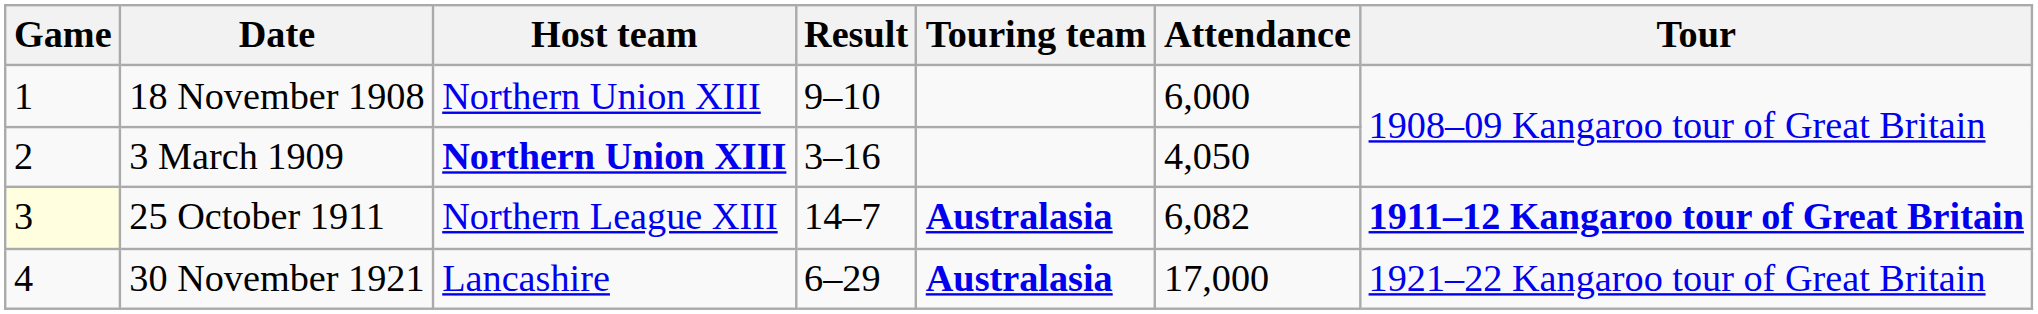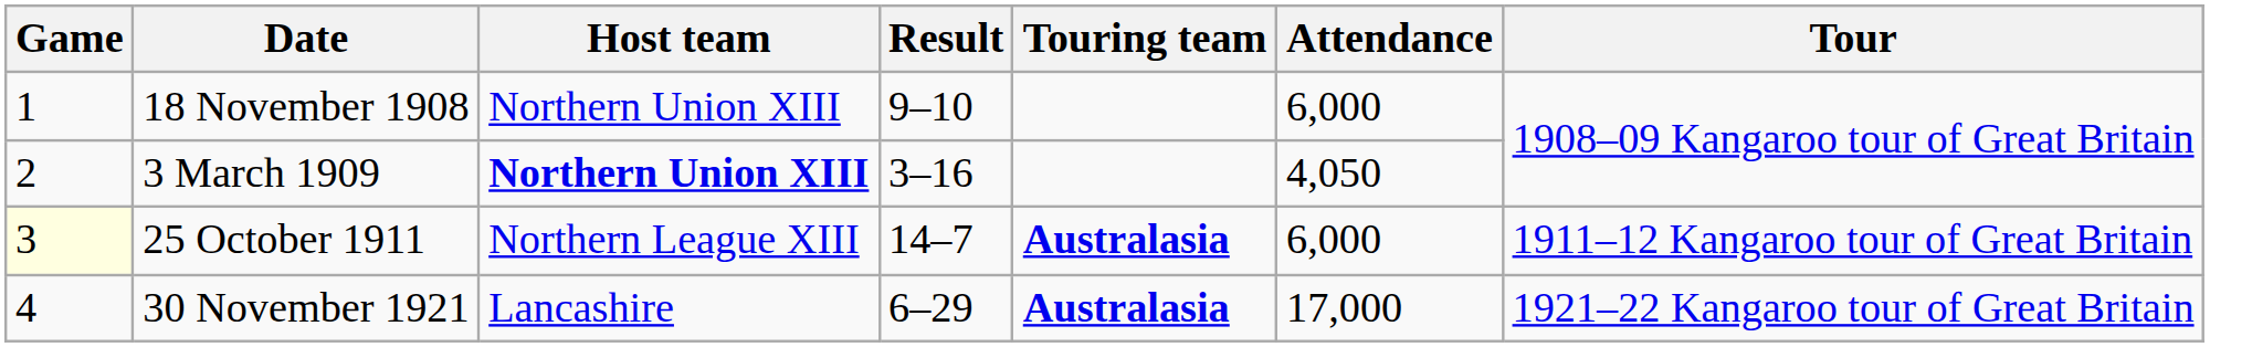 <table class="wikitable">
 <tr>
 <th>Game</th>
 <th>Date</th>
 <th>Host team</th>
 <th>Result</th>
 <th>Touring team</th>
 <th>Attendance</th>
 <th>Tour</th>
 </tr>
 <tr>
 <td>1</td>
 <td>18 November 1908</td>
 <td> <a href='#'>Northern Union XIII</a></td>
 <td>9–10</td>
 <td> <strong></strong></td>
 <td>6,000</td>
 <td rowspan=2><a href='#'>1908–09 Kangaroo tour of Great Britain</a></td>
 </tr>
 <tr>
 <td>2</td>
 <td>3 March 1909</td>
 <td> <strong><a href='#'>Northern Union XIII</a></strong></td>
 <td>3–16</td>
 <td> </td>
 <td>4,050</td>
 </tr>
 <tr>
 <td style="background: lightyellow;">3</td>
 <td>25 October 1911</td>
 <td> <a href='#'>Northern League XIII</a></td>
 <td>14–7</td>
 <td> <strong><a href='#'>Australasia</a></strong></td>
-<td>6,082</td>
-<td><strong><a href='#'>1911–12 Kangaroo tour of Great Britain</a></strong></td>
+<td>6,000</td>
+<td><a href='#'>1911–12 Kangaroo tour of Great Britain</a></td>
 </tr>
 <tr>
 <td>4</td>
 <td>30 November 1921</td>
 <td> <a href='#'>Lancashire</a></td>
 <td>6–29</td>
 <td> <strong><a href='#'>Australasia</a></strong></td>
 <td>17,000</td>
 <td><a href='#'>1921–22 Kangaroo tour of Great Britain</a></td>
 </tr>
 </table>
